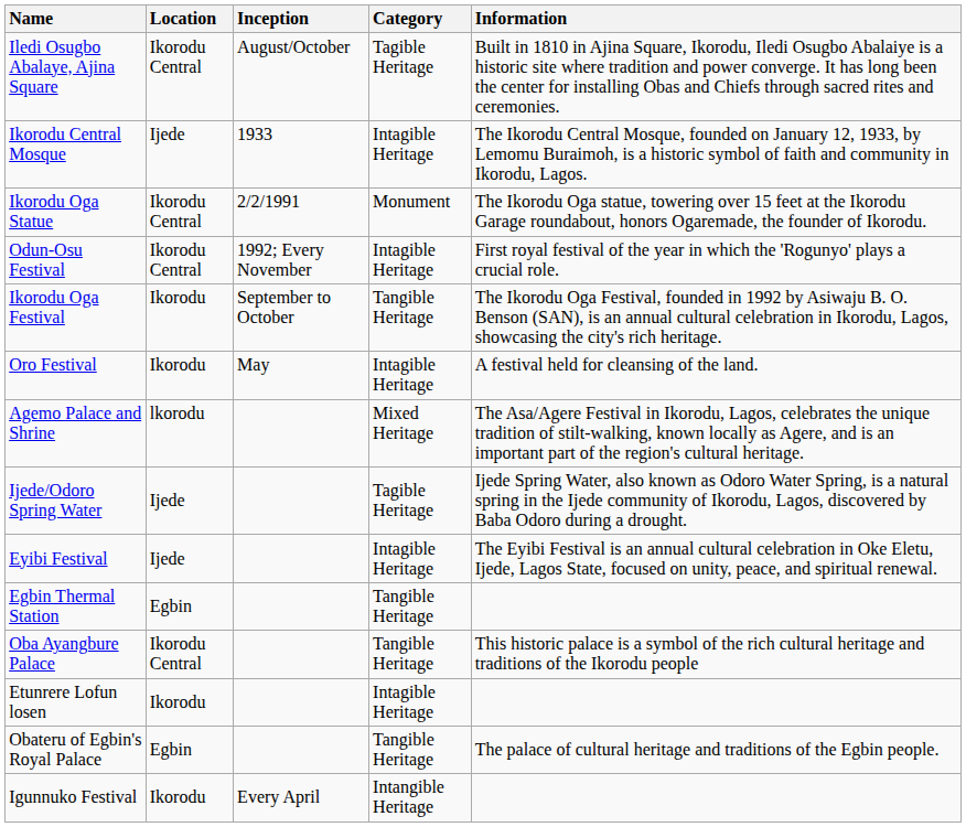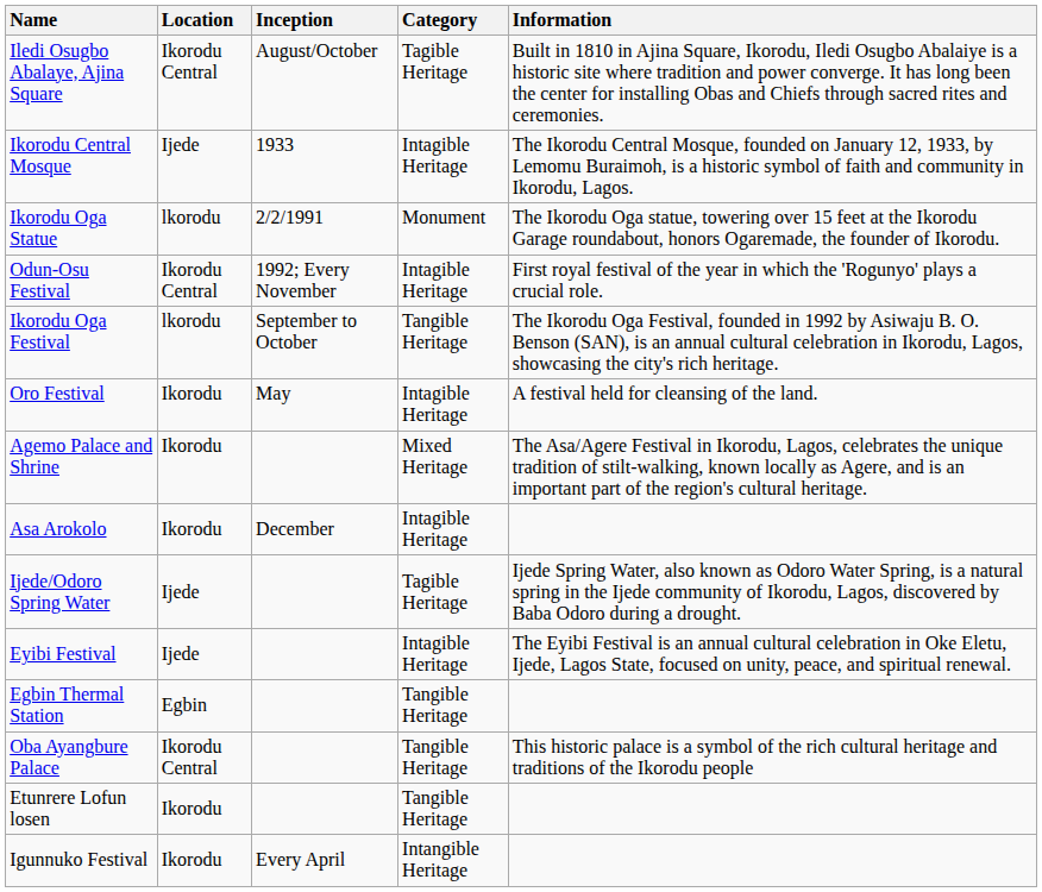 <table class="wikitable sortable">
 <tr valign="baseline">
 <th style="text-align:left; white-space:nowrap;">Name</th>
 <th style="text-align:left;">Location</th>
 <th style="text-align:left;">Inception</th>
 <th style="text-align:left;">Category</th>
 <th style="text-align:left;">Information</th>
 </tr>
 <tr valign="top">
 <td><a href='#'>Iledi Osugbo Abalaye, Ajina Square</a></td>
 <td>Ikorodu Central</td>
 <td>August/October</td>
 <td>Tagible Heritage</td>
 <td>Built in 1810 in Ajina Square, Ikorodu, Iledi Osugbo Abalaiye is a historic site where tradition and power converge. It has long been the center for installing Obas and Chiefs through sacred rites and ceremonies.</td>
 </tr>
 <tr valign="top">
 <td><a href='#'>Ikorodu Central Mosque</a></td>
 <td>Ijede</td>
 <td>1933</td>
 <td>Intagible Heritage</td>
 <td>The Ikorodu Central Mosque, founded on January 12, 1933, by Lemomu Buraimoh, is a historic symbol of faith and community in Ikorodu, Lagos.</td>
 </tr>
 <tr valign="top">
 <td><a href='#'>Ikorodu Oga Statue</a></td>
-<td>Ikorodu Central</td>
+<td>lkorodu</td>
 <td>2/2/1991</td>
 <td>Monument</td>
 <td>The Ikorodu Oga statue, towering over 15 feet at the Ikorodu Garage roundabout, honors Ogaremade, the founder of Ikorodu.</td>
 </tr>
 <tr valign="top">
 <td><a href='#'>Odun-Osu Festival</a></td>
 <td>Ikorodu Central</td>
 <td>1992; Every November</td>
 <td>Intagible Heritage</td>
 <td>First royal festival of the year in which the 'Rogunyo' plays a crucial role.</td>
 </tr>
 <tr valign="top">
 <td><a href='#'>Ikorodu Oga Festival</a></td>
-<td>Ikorodu</td>
+<td>lkorodu</td>
 <td>September to October</td>
 <td>Tangible Heritage</td>
 <td>The Ikorodu Oga Festival, founded in 1992 by Asiwaju B. O. Benson (SAN), is an annual cultural celebration in Ikorodu, Lagos, showcasing the city's rich heritage.</td>
 </tr>
 <tr valign="top">
 <td><a href='#'>Oro Festival</a></td>
 <td>Ikorodu</td>
 <td>May</td>
 <td>Intagible Heritage</td>
 <td>A festival held for cleansing of the land.</td>
 </tr>
 <tr valign="top">
 <td><a href='#'>Agemo Palace and Shrine</a></td>
-<td>lkorodu</td>
+<td>Ikorodu</td>
 <td></td>
 <td>Mixed Heritage</td>
 <td>The Asa/Agere Festival in Ikorodu, Lagos, celebrates the unique tradition of stilt-walking, known locally as Agere, and is an important part of the region's cultural heritage.</td>
+</tr>
+<tr>
+<td><a href='#'>Asa Arokolo</a></td>
+<td>Ikorodu</td>
+<td>December</td>
+<td>Intagible Heritage</td>
+<td></td>
 </tr>
 <tr>
 <td><a href='#'>Ijede/Odoro Spring Water</a></td>
 <td>Ijede</td>
 <td></td>
 <td>Tagible Heritage</td>
 <td>Ijede Spring Water, also known as Odoro Water Spring, is a natural spring in the Ijede community of Ikorodu, Lagos, discovered by Baba Odoro during a drought.</td>
 </tr>
 <tr>
 <td><a href='#'>Eyibi Festival</a></td>
 <td>Ijede</td>
 <td></td>
 <td>Intagible Heritage</td>
 <td>The Eyibi Festival is an annual cultural celebration in Oke Eletu, Ijede, Lagos State, focused on unity, peace, and spiritual renewal.</td>
 </tr>
 <tr>
 <td><a href='#'>Egbin Thermal Station</a></td>
 <td>Egbin</td>
 <td></td>
 <td>Tangible Heritage</td>
 <td></td>
 </tr>
 <tr>
 <td><a href='#'>Oba Ayangbure Palace</a></td>
 <td>Ikorodu Central</td>
 <td></td>
 <td>Tangible Heritage</td>
 <td>This historic palace is a symbol of the rich cultural heritage and traditions of the Ikorodu people</td>
 </tr>
 <tr>
 <td>Etunrere Lofun losen</td>
 <td>Ikorodu</td>
 <td></td>
-<td>Intagible Heritage</td>
+<td>Tangible Heritage</td>
 <td></td>
-</tr>
-<tr>
-<td>Obateru of Egbin's Royal Palace</td>
-<td>Egbin</td>
-<td></td>
-<td>Tangible Heritage</td>
-<td>The palace of cultural heritage and traditions of the Egbin people.</td>
 </tr>
 <tr>
 <td>Igunnuko Festival</td>
 <td>Ikorodu</td>
 <td>Every April</td>
 <td>Intangible Heritage</td>
 <td></td>
 </tr>
 </table>
